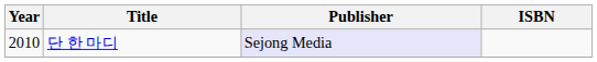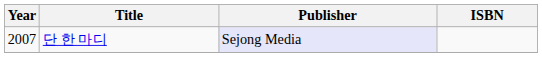 <table class="wikitable" style="width:600px">
 <tr>
 <th width=10>Year</th>
 <th>Title</th>
 <th>Publisher</th>
 <th>ISBN</th>
 </tr>
 <tr>
-<td>2010</td>
+<td>2007</td>
 <td><a href='#'>단 한 마디</a></td>
 <td style="background: lavender;">Sejong Media</td>
 <td></td>
 </tr>
 <tr>
 </tr>
 </table>
